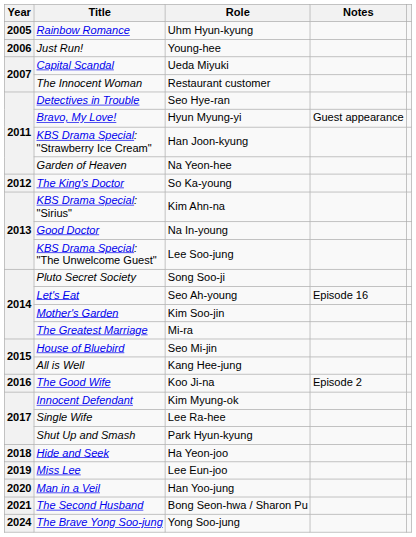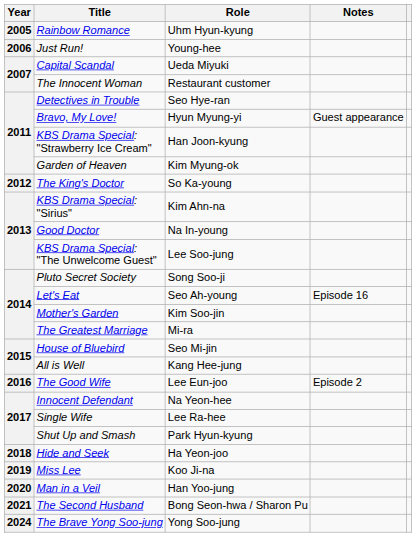 <table class="wikitable plainrowheaders sortable">
 <tr>
 <th scope="col">Year</th>
 <th scope="col">Title</th>
 <th scope="col">Role</th>
 <th scope="col">Notes</th>
 <th scope="col" class="unsortable"></th>
 </tr>
 <tr>
 <th scope="row">2005</th>
 <td><em><a href='#'>Rainbow Romance</a></em></td>
 <td>Uhm Hyun-kyung</td>
 <td></td>
 <td style="text-align:center"></td>
 </tr>
 <tr>
 <th scope="row">2006</th>
 <td><em>Just Run! </em></td>
 <td>Young-hee</td>
 <td></td>
 <td style="text-align:center"></td>
 </tr>
 <tr>
 <th scope="row" rowspan="2">2007</th>
 <td><em><a href='#'>Capital Scandal</a></em></td>
 <td>Ueda Miyuki</td>
 <td></td>
 <td style="text-align:center"></td>
 </tr>
 <tr>
 <td><em>The Innocent Woman</em></td>
 <td>Restaurant customer</td>
 <td></td>
 <td style="text-align:center"></td>
 </tr>
 <tr>
 <th scope="row" rowspan="4">2011</th>
 <td><em><a href='#'>Detectives in Trouble</a></em></td>
 <td>Seo Hye-ran</td>
 <td></td>
 <td style="text-align:center"></td>
 </tr>
 <tr>
 <td><em><a href='#'>Bravo, My Love!</a></em></td>
 <td>Hyun Myung-yi</td>
 <td>Guest appearance</td>
 <td style="text-align:center"></td>
 </tr>
 <tr>
 <td><em><a href='#'>KBS Drama Special</a>:</em><br>"Strawberry Ice Cream"</td>
 <td>Han Joon-kyung</td>
 <td></td>
 <td style="text-align:center"></td>
 </tr>
 <tr>
 <td><em>Garden of Heaven</em></td>
-<td>Na Yeon-hee</td>
+<td>Kim Myung-ok</td>
 <td></td>
 <td style="text-align:center"></td>
 </tr>
 <tr>
 <th scope="row">2012</th>
 <td><em><a href='#'>The King's Doctor</a></em></td>
 <td>So Ka-young</td>
 <td></td>
 <td style="text-align:center"></td>
 </tr>
 <tr>
 <th scope="row" rowspan="3">2013</th>
 <td><em><a href='#'>KBS Drama Special</a>:</em><br>"Sirius"</td>
 <td>Kim Ahn-na</td>
 <td></td>
 <td style="text-align:center"></td>
 </tr>
 <tr>
 <td><em><a href='#'>Good Doctor</a></em></td>
 <td>Na In-young</td>
 <td></td>
 <td style="text-align:center"></td>
 </tr>
 <tr>
 <td><em><a href='#'>KBS Drama Special</a>:</em><br>"The Unwelcome Guest"</td>
 <td>Lee Soo-jung</td>
 <td></td>
 <td style="text-align:center"></td>
 </tr>
 <tr>
 <th scope="row" rowspan="4">2014</th>
 <td><em>Pluto Secret Society</em></td>
 <td>Song Soo-ji</td>
 <td></td>
 <td style="text-align:center"></td>
 </tr>
 <tr>
 <td><em><a href='#'>Let's Eat</a></em></td>
 <td>Seo Ah-young</td>
 <td>Episode 16</td>
 <td style="text-align:center"></td>
 </tr>
 <tr>
 <td><em><a href='#'>Mother's Garden</a></em></td>
 <td>Kim Soo-jin</td>
 <td></td>
 <td style="text-align:center"></td>
 </tr>
 <tr>
 <td><em><a href='#'>The Greatest Marriage</a></em></td>
 <td>Mi-ra</td>
 <td></td>
 <td style="text-align:center"></td>
 </tr>
 <tr>
 <th scope="row" rowspan="2">2015</th>
 <td><em><a href='#'>House of Bluebird</a></em></td>
 <td>Seo Mi-jin</td>
 <td></td>
 <td style="text-align:center"></td>
 </tr>
 <tr>
 <td><em>All is Well</em></td>
 <td>Kang Hee-jung</td>
 <td></td>
 <td style="text-align:center"></td>
 </tr>
 <tr>
 <th scope="row">2016</th>
 <td><em><a href='#'>The Good Wife</a></em></td>
-<td>Koo Ji-na</td>
+<td>Lee Eun-joo</td>
 <td>Episode 2</td>
 <td style="text-align:center"></td>
 </tr>
 <tr>
 <th scope="row" rowspan="3">2017</th>
 <td><em><a href='#'>Innocent Defendant</a></em></td>
-<td>Kim Myung-ok</td>
+<td>Na Yeon-hee</td>
 <td></td>
 <td style="text-align:center"></td>
 </tr>
 <tr>
 <td><em>Single Wife</em></td>
 <td>Lee Ra-hee</td>
 <td></td>
 <td style="text-align:center"></td>
 </tr>
 <tr>
 <td><em>Shut Up and Smash</em></td>
 <td>Park Hyun-kyung</td>
 <td></td>
 <td style="text-align:center"></td>
 </tr>
 <tr>
 <th scope="row">2018</th>
 <td><em><a href='#'>Hide and Seek</a></em></td>
 <td>Ha Yeon-joo</td>
 <td></td>
 <td style="text-align:center"></td>
 </tr>
 <tr>
 <th scope="row">2019</th>
 <td><em><a href='#'>Miss Lee</a></em></td>
-<td>Lee Eun-joo</td>
+<td>Koo Ji-na</td>
 <td></td>
 <td style="text-align:center"></td>
 </tr>
 <tr>
 <th scope="row">2020</th>
 <td><em><a href='#'>Man in a Veil</a></em></td>
 <td>Han Yoo-jung</td>
 <td></td>
 <td style="text-align:center"></td>
 </tr>
 <tr>
 <th scope="row">2021</th>
 <td><em><a href='#'>The Second Husband</a></em></td>
 <td>Bong Seon-hwa / Sharon Pu</td>
 <td></td>
 <td style="text-align:center"></td>
 </tr>
 <tr>
 <th scope="row">2024</th>
 <td><em><a href='#'>The Brave Yong Soo-jung</a></em></td>
 <td>Yong Soo-jung</td>
 <td></td>
 <td style="text-align:center"></td>
 </tr>
 </table>
